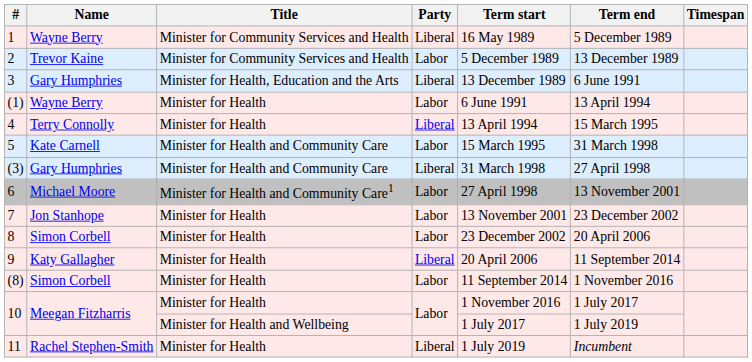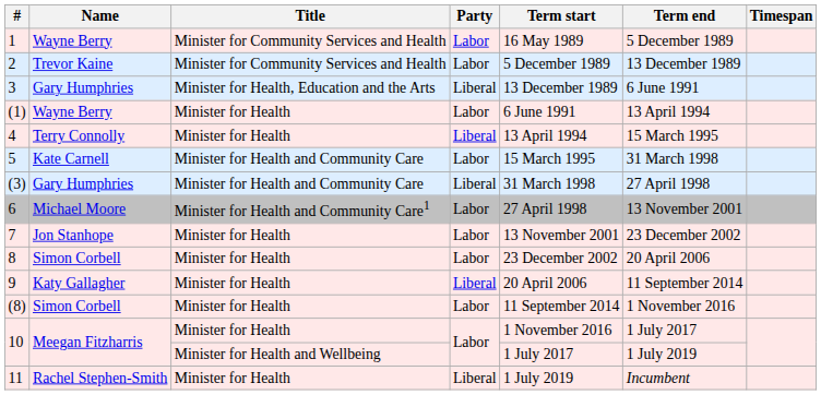 <table class="wikitable">
 <tr>
 <th>#</th>
 <th>Name</th>
 <th>Title</th>
 <th>Party</th>
 <th>Term start</th>
 <th>Term end</th>
 <th>Timespan</th>
 </tr>
 <tr bgcolor="#FFE8E8">
 <td>1</td>
 <td><a href='#'>Wayne Berry</a></td>
 <td>Minister for Community Services and Health</td>
-<td>Liberal</td>
+<td><a href='#'>Labor</a></td>
 <td>16 May 1989</td>
 <td>5 December 1989</td>
 <td></td>
 </tr>
 <tr bgcolor="#DDEEFF">
 <td>2</td>
 <td><a href='#'>Trevor Kaine</a></td>
 <td>Minister for Community Services and Health</td>
 <td>Labor</td>
 <td>5 December 1989</td>
 <td>13 December 1989</td>
 <td></td>
 </tr>
 <tr bgcolor="#DDEEFF">
 <td>3</td>
 <td><a href='#'>Gary Humphries</a></td>
 <td>Minister for Health, Education and the Arts</td>
 <td>Liberal</td>
 <td>13 December 1989</td>
 <td>6 June 1991</td>
 <td></td>
 </tr>
 <tr bgcolor="#FFE8E8">
 <td>(1)</td>
 <td><a href='#'>Wayne Berry</a></td>
 <td>Minister for Health</td>
 <td>Labor</td>
 <td>6 June 1991</td>
 <td>13 April 1994</td>
 <td></td>
 </tr>
 <tr bgcolor="#FFE8E8">
 <td>4</td>
 <td><a href='#'>Terry Connolly</a></td>
 <td>Minister for Health</td>
 <td><a href='#'>Liberal</a></td>
 <td>13 April 1994</td>
 <td>15 March 1995</td>
 <td></td>
 </tr>
 <tr bgcolor="#DDEEFF">
 <td>5</td>
 <td><a href='#'>Kate Carnell</a></td>
 <td>Minister for Health and Community Care</td>
 <td>Labor</td>
 <td>15 March 1995</td>
 <td>31 March 1998</td>
 <td></td>
 </tr>
 <tr bgcolor="#DDEEFF">
 <td>(3)</td>
 <td><a href='#'>Gary Humphries</a></td>
 <td>Minister for Health and Community Care</td>
 <td>Liberal</td>
 <td>31 March 1998</td>
 <td>27 April 1998</td>
 <td></td>
 </tr>
 <tr bgcolor=#c0c0c0>
 <td>6</td>
 <td><a href='#'>Michael Moore</a></td>
 <td>Minister for Health and Community Care<sup>1</sup></td>
 <td>Labor</td>
 <td>27 April 1998</td>
 <td>13 November 2001</td>
 <td></td>
 </tr>
 <tr bgcolor="#FFE8E8">
 <td>7</td>
 <td><a href='#'>Jon Stanhope</a></td>
 <td>Minister for Health</td>
 <td>Labor</td>
 <td>13 November 2001</td>
 <td>23 December 2002</td>
 <td></td>
 </tr>
 <tr bgcolor="#FFE8E8">
 <td>8</td>
 <td><a href='#'>Simon Corbell</a></td>
 <td>Minister for Health</td>
 <td>Labor</td>
 <td>23 December 2002</td>
 <td>20 April 2006</td>
 <td></td>
 </tr>
 <tr bgcolor="#FFE8E8">
 <td>9</td>
 <td><a href='#'>Katy Gallagher</a></td>
 <td>Minister for Health</td>
 <td><a href='#'>Liberal</a></td>
 <td>20 April 2006</td>
 <td>11 September 2014</td>
 <td></td>
 </tr>
 <tr bgcolor="#FFE8E8">
 <td>(8)</td>
 <td><a href='#'>Simon Corbell</a></td>
 <td>Minister for Health</td>
 <td>Labor</td>
 <td>11 September 2014</td>
 <td>1 November 2016</td>
 <td></td>
 </tr>
 <tr bgcolor="#FFE8E8">
 <td rowspan="2">10</td>
 <td rowspan="2"><a href='#'>Meegan Fitzharris</a></td>
 <td>Minister for Health</td>
 <td rowspan="2">Labor</td>
 <td>1 November 2016</td>
 <td>1 July 2017</td>
 <td rowspan="2"></td>
 </tr>
 <tr bgcolor="#FFE8E8">
 <td>Minister for Health and Wellbeing</td>
 <td>1 July 2017</td>
 <td>1 July 2019</td>
 </tr>
 <tr bgcolor="#FFE8E8">
 <td>11</td>
 <td><a href='#'>Rachel Stephen-Smith</a></td>
 <td>Minister for Health</td>
 <td>Liberal</td>
 <td>1 July 2019</td>
 <td><em>Incumbent</em></td>
 <td></td>
 </tr>
 </table>
